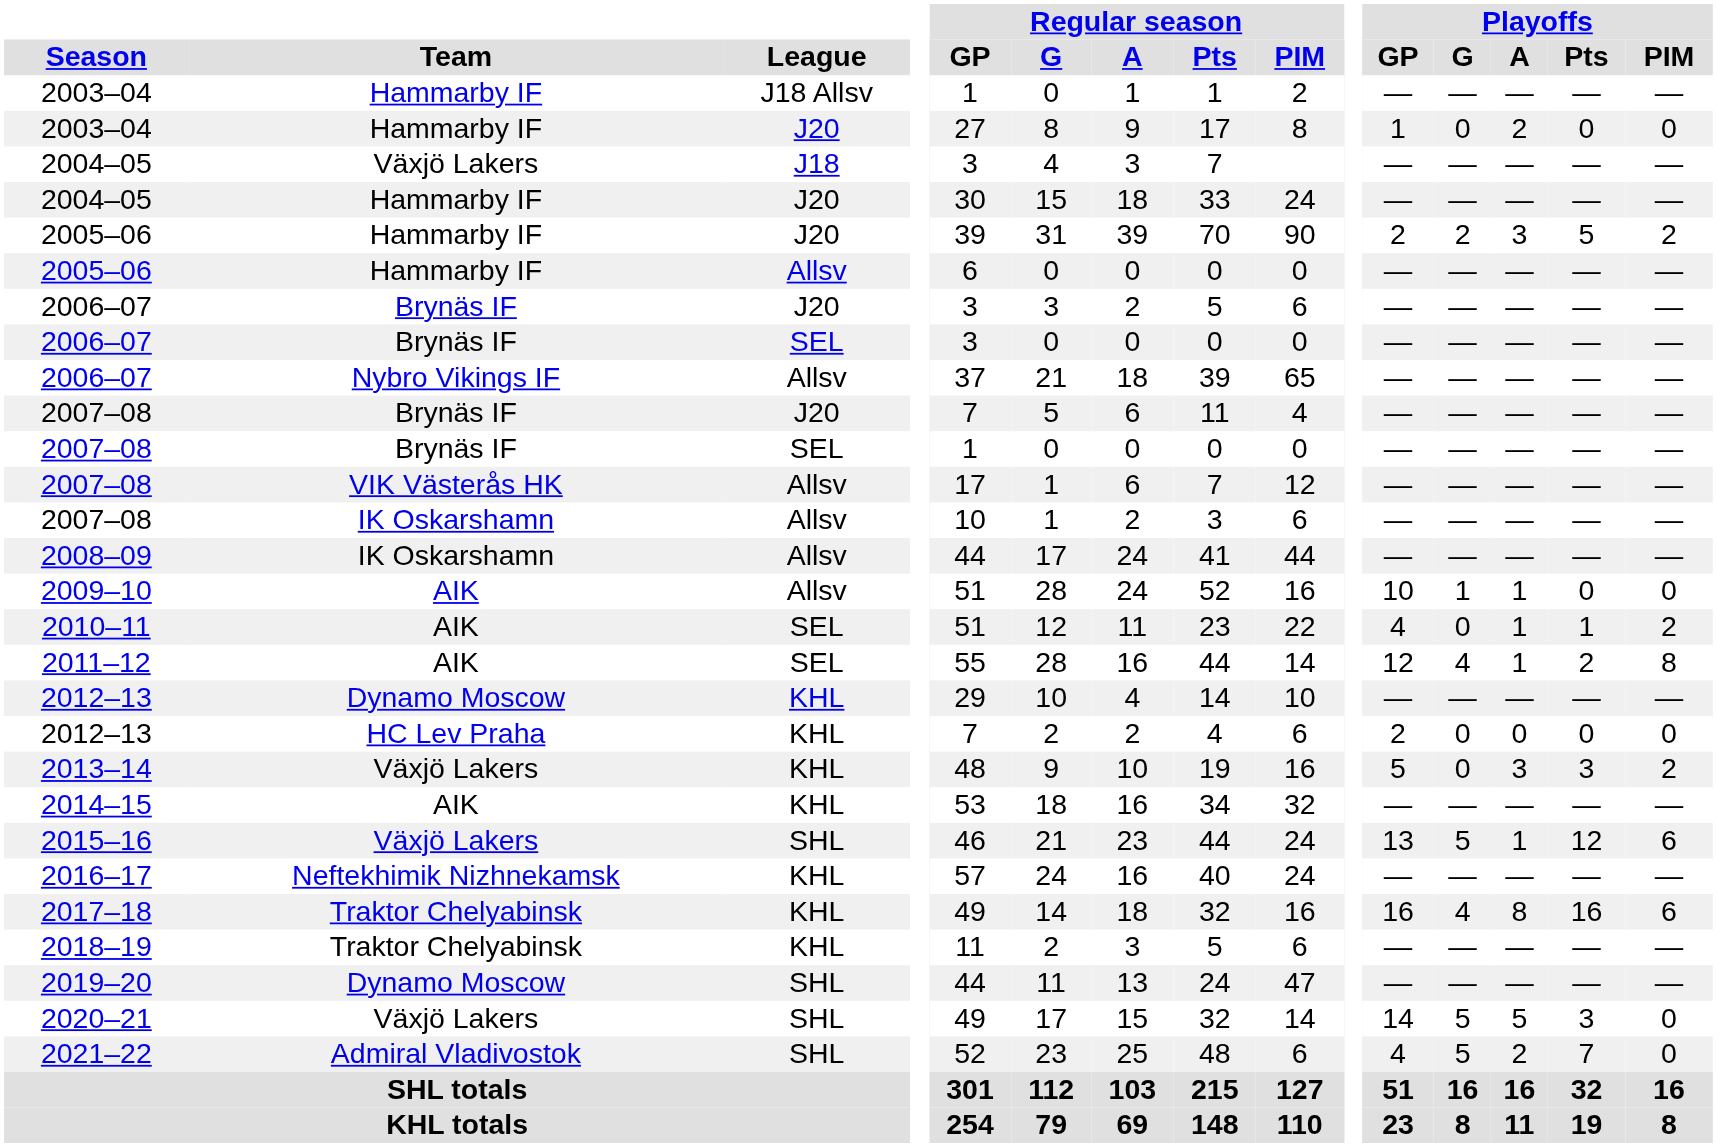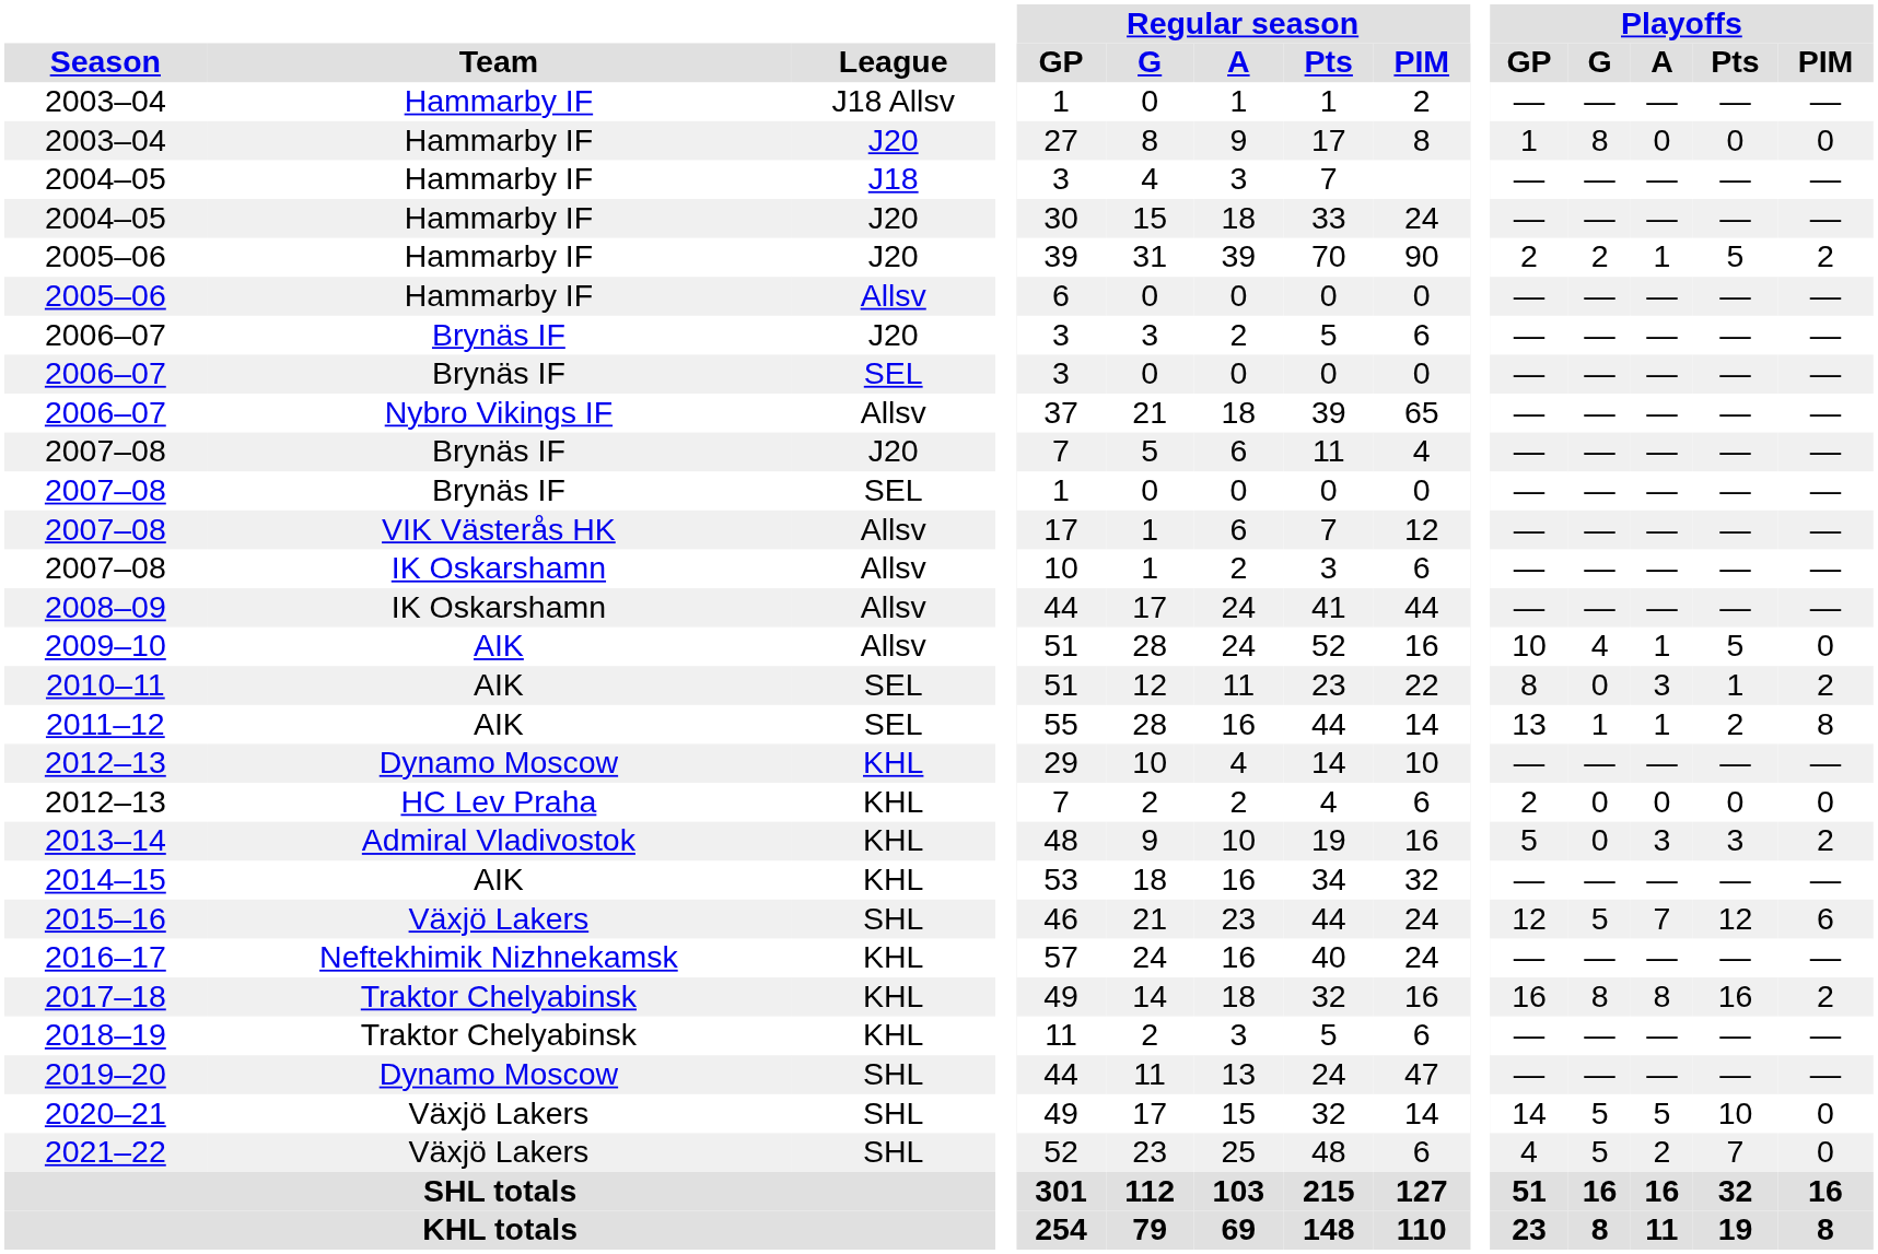 <table border="0" cellpadding="1" cellspacing="0" style="text-align:center; width:60em">
 <tr bgcolor="#e0e0e0">
 <th colspan="3" bgcolor="#ffffff"> </th>
 <th rowspan="99" bgcolor="#ffffff"> </th>
 <th colspan="5"><a href='#'>Regular season</a></th>
 <th rowspan="99" bgcolor="#ffffff"> </th>
 <th colspan="5"><a href='#'>Playoffs</a></th>
 </tr>
 <tr bgcolor="#e0e0e0">
 <th><a href='#'>Season</a></th>
 <th>Team</th>
 <th>League</th>
 <th>GP</th>
 <th><a href='#'>G</a></th>
 <th><a href='#'>A</a></th>
 <th><a href='#'>Pts</a></th>
 <th><a href='#'>PIM</a></th>
 <th>GP</th>
 <th>G</th>
 <th>A</th>
 <th>Pts</th>
 <th>PIM</th>
 </tr>
 <tr>
 <td>2003–04</td>
 <td><a href='#'>Hammarby IF</a></td>
 <td>J18 Allsv</td>
 <td>1</td>
 <td>0</td>
 <td>1</td>
 <td>1</td>
 <td>2</td>
 <td>—</td>
 <td>—</td>
 <td>—</td>
 <td>—</td>
 <td>—</td>
 </tr>
 <tr bgcolor="#f0f0f0">
 <td>2003–04</td>
 <td>Hammarby IF</td>
 <td><a href='#'>J20</a></td>
 <td>27</td>
 <td>8</td>
 <td>9</td>
 <td>17</td>
 <td>8</td>
 <td>1</td>
+<td>8</td>
 <td>0</td>
-<td>2</td>
 <td>0</td>
 <td>0</td>
 </tr>
 <tr>
 <td>2004–05</td>
-<td>Växjö Lakers</td>
+<td>Hammarby IF</td>
 <td><a href='#'>J18</a></td>
 <td>3</td>
 <td>4</td>
 <td>3</td>
 <td>7</td>
 <td></td>
 <td>—</td>
 <td>—</td>
 <td>—</td>
 <td>—</td>
 <td>—</td>
 </tr>
 <tr bgcolor="#f0f0f0">
 <td>2004–05</td>
 <td>Hammarby IF</td>
 <td>J20</td>
 <td>30</td>
 <td>15</td>
 <td>18</td>
 <td>33</td>
 <td>24</td>
 <td>—</td>
 <td>—</td>
 <td>—</td>
 <td>—</td>
 <td>—</td>
 </tr>
 <tr>
 <td>2005–06</td>
 <td>Hammarby IF</td>
 <td>J20</td>
 <td>39</td>
 <td>31</td>
 <td>39</td>
 <td>70</td>
 <td>90</td>
 <td>2</td>
 <td>2</td>
-<td>3</td>
+<td>1</td>
 <td>5</td>
 <td>2</td>
 </tr>
 <tr bgcolor="#f0f0f0">
 <td><a href='#'>2005–06</a></td>
 <td>Hammarby IF</td>
 <td><a href='#'>Allsv</a></td>
 <td>6</td>
 <td>0</td>
 <td>0</td>
 <td>0</td>
 <td>0</td>
 <td>—</td>
 <td>—</td>
 <td>—</td>
 <td>—</td>
 <td>—</td>
 </tr>
 <tr>
 <td>2006–07</td>
 <td><a href='#'>Brynäs IF</a></td>
 <td>J20</td>
 <td>3</td>
 <td>3</td>
 <td>2</td>
 <td>5</td>
 <td>6</td>
 <td>—</td>
 <td>—</td>
 <td>—</td>
 <td>—</td>
 <td>—</td>
 </tr>
 <tr bgcolor="#f0f0f0">
 <td><a href='#'>2006–07</a></td>
 <td>Brynäs IF</td>
 <td><a href='#'>SEL</a></td>
 <td>3</td>
 <td>0</td>
 <td>0</td>
 <td>0</td>
 <td>0</td>
 <td>—</td>
 <td>—</td>
 <td>—</td>
 <td>—</td>
 <td>—</td>
 </tr>
 <tr>
 <td><a href='#'>2006–07</a></td>
 <td><a href='#'>Nybro Vikings IF</a></td>
 <td>Allsv</td>
 <td>37</td>
 <td>21</td>
 <td>18</td>
 <td>39</td>
 <td>65</td>
 <td>—</td>
 <td>—</td>
 <td>—</td>
 <td>—</td>
 <td>—</td>
 </tr>
 <tr bgcolor="#f0f0f0">
 <td>2007–08</td>
 <td>Brynäs IF</td>
 <td>J20</td>
 <td>7</td>
 <td>5</td>
 <td>6</td>
 <td>11</td>
 <td>4</td>
 <td>—</td>
 <td>—</td>
 <td>—</td>
 <td>—</td>
 <td>—</td>
 </tr>
 <tr>
 <td><a href='#'>2007–08</a></td>
 <td>Brynäs IF</td>
 <td>SEL</td>
 <td>1</td>
 <td>0</td>
 <td>0</td>
 <td>0</td>
 <td>0</td>
 <td>—</td>
 <td>—</td>
 <td>—</td>
 <td>—</td>
 <td>—</td>
 </tr>
 <tr bgcolor="#f0f0f0">
 <td><a href='#'>2007–08</a></td>
 <td><a href='#'>VIK Västerås HK</a></td>
 <td>Allsv</td>
 <td>17</td>
 <td>1</td>
 <td>6</td>
 <td>7</td>
 <td>12</td>
 <td>—</td>
 <td>—</td>
 <td>—</td>
 <td>—</td>
 <td>—</td>
 </tr>
 <tr>
 <td>2007–08</td>
 <td><a href='#'>IK Oskarshamn</a></td>
 <td>Allsv</td>
 <td>10</td>
 <td>1</td>
 <td>2</td>
 <td>3</td>
 <td>6</td>
 <td>—</td>
 <td>—</td>
 <td>—</td>
 <td>—</td>
 <td>—</td>
 </tr>
 <tr bgcolor="#f0f0f0">
 <td><a href='#'>2008–09</a></td>
 <td>IK Oskarshamn</td>
 <td>Allsv</td>
 <td>44</td>
 <td>17</td>
 <td>24</td>
 <td>41</td>
 <td>44</td>
 <td>—</td>
 <td>—</td>
 <td>—</td>
 <td>—</td>
 <td>—</td>
 </tr>
 <tr>
 <td><a href='#'>2009–10</a></td>
 <td><a href='#'>AIK</a></td>
 <td>Allsv</td>
 <td>51</td>
 <td>28</td>
 <td>24</td>
 <td>52</td>
 <td>16</td>
 <td>10</td>
+<td>4</td>
 <td>1</td>
-<td>1</td>
-<td>0</td>
+<td>5</td>
 <td>0</td>
 </tr>
 <tr bgcolor="#f0f0f0">
 <td><a href='#'>2010–11</a></td>
 <td>AIK</td>
 <td>SEL</td>
 <td>51</td>
 <td>12</td>
 <td>11</td>
 <td>23</td>
 <td>22</td>
-<td>4</td>
+<td>8</td>
 <td>0</td>
-<td>1</td>
+<td>3</td>
 <td>1</td>
 <td>2</td>
 </tr>
 <tr>
 <td><a href='#'>2011–12</a></td>
 <td>AIK</td>
 <td>SEL</td>
 <td>55</td>
 <td>28</td>
 <td>16</td>
 <td>44</td>
 <td>14</td>
-<td>12</td>
-<td>4</td>
+<td>13</td>
+<td>1</td>
 <td>1</td>
 <td>2</td>
 <td>8</td>
 </tr>
 <tr bgcolor="#f0f0f0">
 <td><a href='#'>2012–13</a></td>
 <td><a href='#'>Dynamo Moscow</a></td>
 <td><a href='#'>KHL</a></td>
 <td>29</td>
 <td>10</td>
 <td>4</td>
 <td>14</td>
 <td>10</td>
 <td>—</td>
 <td>—</td>
 <td>—</td>
 <td>—</td>
 <td>—</td>
 </tr>
 <tr>
 <td>2012–13</td>
 <td><a href='#'>HC Lev Praha</a></td>
 <td>KHL</td>
 <td>7</td>
 <td>2</td>
 <td>2</td>
 <td>4</td>
 <td>6</td>
 <td>2</td>
 <td>0</td>
 <td>0</td>
 <td>0</td>
 <td>0</td>
 </tr>
 <tr bgcolor="#f0f0f0">
 <td><a href='#'>2013–14</a></td>
-<td>Växjö Lakers</td>
+<td><a href='#'>Admiral Vladivostok</a></td>
 <td>KHL</td>
 <td>48</td>
 <td>9</td>
 <td>10</td>
 <td>19</td>
 <td>16</td>
 <td>5</td>
 <td>0</td>
 <td>3</td>
 <td>3</td>
 <td>2</td>
 </tr>
 <tr>
 <td><a href='#'>2014–15</a></td>
 <td>AIK</td>
 <td>KHL</td>
 <td>53</td>
 <td>18</td>
 <td>16</td>
 <td>34</td>
 <td>32</td>
 <td>—</td>
 <td>—</td>
 <td>—</td>
 <td>—</td>
 <td>—</td>
 </tr>
 <tr bgcolor="#f0f0f0">
 <td><a href='#'>2015–16</a></td>
 <td><a href='#'>Växjö Lakers</a></td>
 <td>SHL</td>
 <td>46</td>
 <td>21</td>
 <td>23</td>
 <td>44</td>
 <td>24</td>
-<td>13</td>
+<td>12</td>
 <td>5</td>
-<td>1</td>
+<td>7</td>
 <td>12</td>
 <td>6</td>
 </tr>
 <tr>
 <td><a href='#'>2016–17</a></td>
 <td><a href='#'>Neftekhimik Nizhnekamsk</a></td>
 <td>KHL</td>
 <td>57</td>
 <td>24</td>
 <td>16</td>
 <td>40</td>
 <td>24</td>
 <td>—</td>
 <td>—</td>
 <td>—</td>
 <td>—</td>
 <td>—</td>
 </tr>
 <tr bgcolor="#f0f0f0">
 <td><a href='#'>2017–18</a></td>
 <td><a href='#'>Traktor Chelyabinsk</a></td>
 <td>KHL</td>
 <td>49</td>
 <td>14</td>
 <td>18</td>
 <td>32</td>
 <td>16</td>
 <td>16</td>
-<td>4</td>
+<td>8</td>
 <td>8</td>
 <td>16</td>
-<td>6</td>
+<td>2</td>
 </tr>
 <tr>
 <td><a href='#'>2018–19</a></td>
 <td>Traktor Chelyabinsk</td>
 <td>KHL</td>
 <td>11</td>
 <td>2</td>
 <td>3</td>
 <td>5</td>
 <td>6</td>
 <td>—</td>
 <td>—</td>
 <td>—</td>
 <td>—</td>
 <td>—</td>
 </tr>
 <tr bgcolor="#f0f0f0">
 <td><a href='#'>2019–20</a></td>
 <td><a href='#'>Dynamo Moscow</a></td>
 <td>SHL</td>
 <td>44</td>
 <td>11</td>
 <td>13</td>
 <td>24</td>
 <td>47</td>
 <td>—</td>
 <td>—</td>
 <td>—</td>
 <td>—</td>
 <td>—</td>
 </tr>
 <tr>
 <td><a href='#'>2020–21</a></td>
 <td>Växjö Lakers</td>
 <td>SHL</td>
 <td>49</td>
 <td>17</td>
 <td>15</td>
 <td>32</td>
 <td>14</td>
 <td>14</td>
 <td>5</td>
 <td>5</td>
-<td>3</td>
+<td>10</td>
 <td>0</td>
 </tr>
 <tr bgcolor="#f0f0f0">
 <td><a href='#'>2021–22</a></td>
-<td><a href='#'>Admiral Vladivostok</a></td>
+<td>Växjö Lakers</td>
 <td>SHL</td>
 <td>52</td>
 <td>23</td>
 <td>25</td>
 <td>48</td>
 <td>6</td>
 <td>4</td>
 <td>5</td>
 <td>2</td>
 <td>7</td>
 <td>0</td>
 </tr>
 <tr bgcolor="#e0e0e0">
 <th colspan="3">SHL totals</th>
 <th>301</th>
 <th>112</th>
 <th>103</th>
 <th>215</th>
 <th>127</th>
 <th>51</th>
 <th>16</th>
 <th>16</th>
 <th>32</th>
 <th>16</th>
 </tr>
 <tr bgcolor="#e0e0e0">
 <th colspan="3">KHL totals</th>
 <th>254</th>
 <th>79</th>
 <th>69</th>
 <th>148</th>
 <th>110</th>
 <th>23</th>
 <th>8</th>
 <th>11</th>
 <th>19</th>
 <th>8</th>
 </tr>
 </table>
